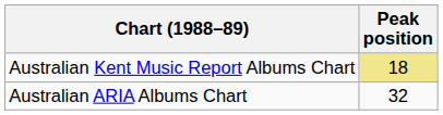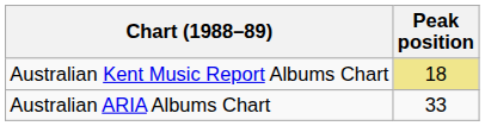 <table class="wikitable">
 <tr>
 <th>Chart (1988–89)</th>
 <th>Peak<br>position</th>
 </tr>
 <tr>
 <td>Australian <a href='#'>Kent Music Report</a> Albums Chart</td>
 <td align="center" style="background: khaki;">18</td>
 </tr>
 <tr>
 <td>Australian <a href='#'>ARIA</a> Albums Chart</td>
-<td align="center">32</td>
+<td align="center">33</td>
 </tr>
 </table>
